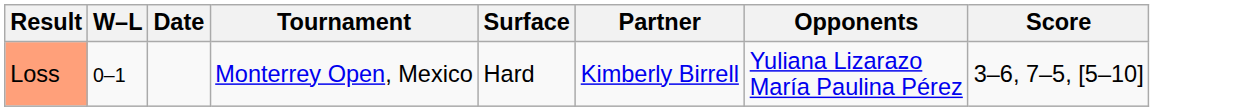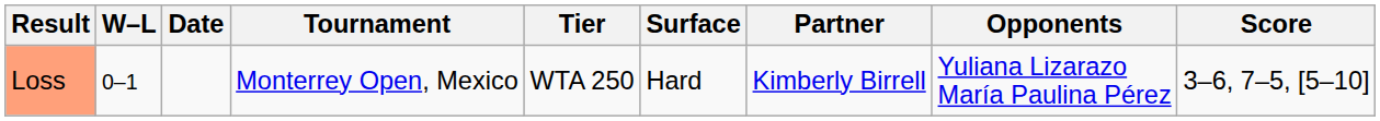 <table class="sortable wikitable">
 <tr>
 <th>Result</th>
 <th class="unsortable">W–L</th>
 <th>Date</th>
 <th>Tournament</th>
+<th>Tier</th>
 <th>Surface</th>
 <th>Partner</th>
 <th>Opponents</th>
 <th class="unsortable">Score</th>
 </tr>
 <tr>
 <td style="background:#ffa07a">Loss</td>
 <td><small>0–1</small></td>
 <td><a href='#'></a></td>
 <td><a href='#'>Monterrey Open</a>, Mexico</td>
+<td>WTA 250</td>
 <td>Hard</td>
 <td> <a href='#'>Kimberly Birrell</a></td>
 <td> <a href='#'>Yuliana Lizarazo</a> <br>  <a href='#'>María Paulina Pérez</a></td>
 <td>3–6, 7–5, [5–10]</td>
 </tr>
 </table>
